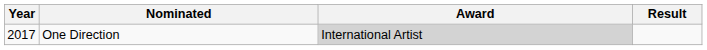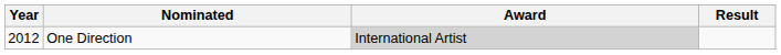 <table class="wikitable" style="width:100%;">
 <tr>
 <th width=5%>Year</th>
 <th style="width:40%;">Nominated</th>
 <th style="width:45%;">Award</th>
 <th style="width:10%;">Result</th>
 </tr>
 <tr>
-<td>2017</td>
+<td>2012</td>
 <td>One Direction</td>
 <td style="background: lightgrey;">International Artist</td>
 <td></td>
 </tr>
 </table>
